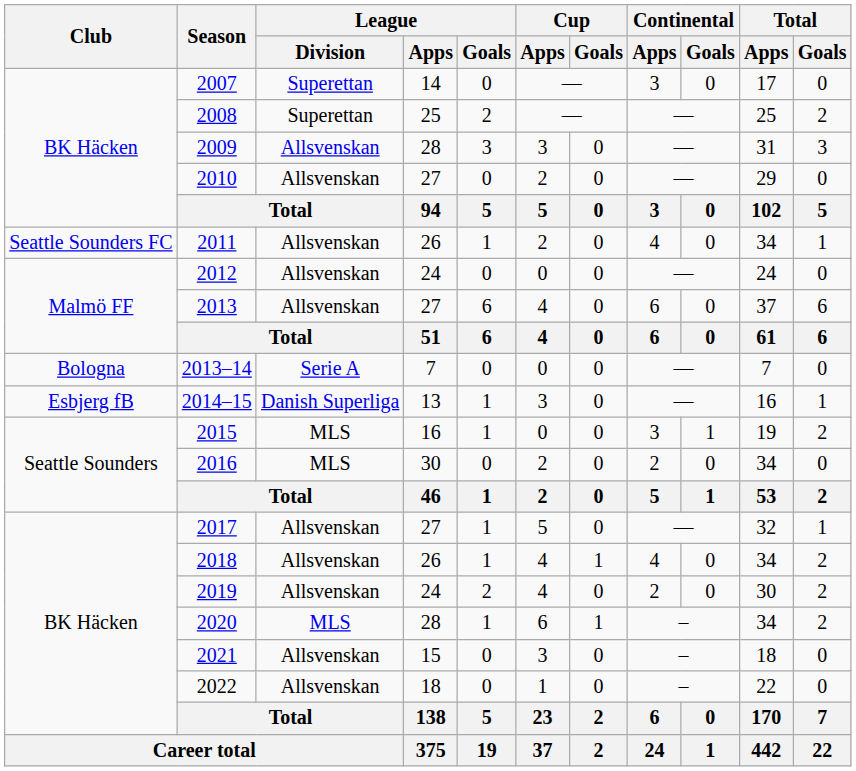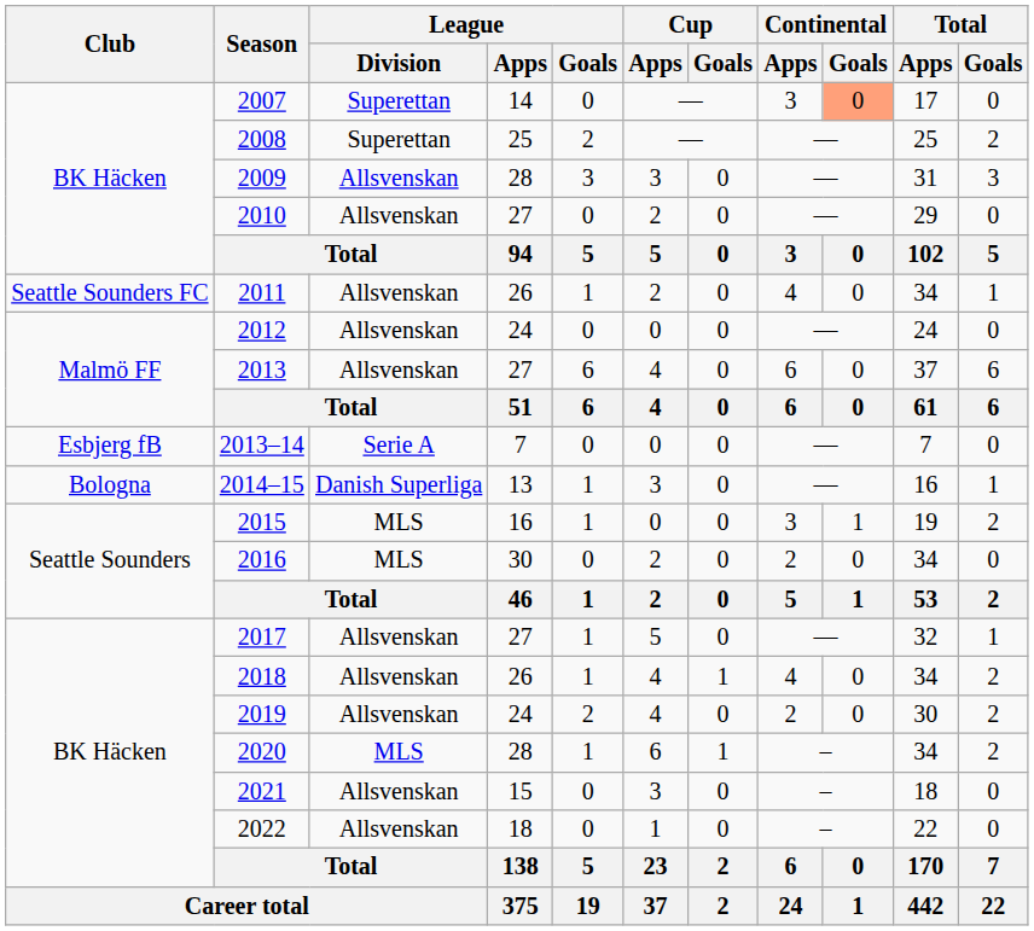 <table class="wikitable" style="text-align:center;">
 <tr>
 <th rowspan="2">Club</th>
 <th rowspan="2">Season</th>
 <th colspan="3">League</th>
 <th colspan="2">Cup</th>
 <th colspan="2">Continental</th>
 <th colspan="2">Total</th>
 </tr>
 <tr>
 <th>Division</th>
 <th>Apps</th>
 <th>Goals</th>
 <th>Apps</th>
 <th>Goals</th>
 <th>Apps</th>
 <th>Goals</th>
 <th>Apps</th>
 <th>Goals</th>
 </tr>
 <tr>
 <td rowspan="5"><a href='#'>BK Häcken</a></td>
 <td><a href='#'>2007</a></td>
 <td><a href='#'>Superettan</a></td>
 <td>14</td>
 <td>0</td>
 <td colspan="2">—</td>
 <td>3</td>
-<td>0</td>
+<td style="background: lightsalmon;">0</td>
 <td>17</td>
 <td>0</td>
 </tr>
 <tr>
 <td><a href='#'>2008</a></td>
 <td>Superettan</td>
 <td>25</td>
 <td>2</td>
 <td colspan="2">—</td>
 <td colspan="2">—</td>
 <td>25</td>
 <td>2</td>
 </tr>
 <tr>
 <td><a href='#'>2009</a></td>
 <td><a href='#'>Allsvenskan</a></td>
 <td>28</td>
 <td>3</td>
 <td>3</td>
 <td>0</td>
 <td colspan="2">—</td>
 <td>31</td>
 <td>3</td>
 </tr>
 <tr>
 <td><a href='#'>2010</a></td>
 <td>Allsvenskan</td>
 <td>27</td>
 <td>0</td>
 <td>2</td>
 <td>0</td>
 <td colspan="2">—</td>
 <td>29</td>
 <td>0</td>
 </tr>
 <tr>
 <th colspan="2">Total</th>
 <th>94</th>
 <th>5</th>
 <th>5</th>
 <th>0</th>
 <th>3</th>
 <th>0</th>
 <th>102</th>
 <th>5</th>
 </tr>
 <tr>
 <td><a href='#'>Seattle Sounders FC</a></td>
 <td><a href='#'>2011</a></td>
 <td>Allsvenskan</td>
 <td>26</td>
 <td>1</td>
 <td>2</td>
 <td>0</td>
 <td>4</td>
 <td>0</td>
 <td>34</td>
 <td>1</td>
 </tr>
 <tr>
 <td rowspan="3"><a href='#'>Malmö FF</a></td>
 <td><a href='#'>2012</a></td>
 <td>Allsvenskan</td>
 <td>24</td>
 <td>0</td>
 <td>0</td>
 <td>0</td>
 <td colspan="2">—</td>
 <td>24</td>
 <td>0</td>
 </tr>
 <tr>
 <td><a href='#'>2013</a></td>
 <td>Allsvenskan</td>
 <td>27</td>
 <td>6</td>
 <td>4</td>
 <td>0</td>
 <td>6</td>
 <td>0</td>
 <td>37</td>
 <td>6</td>
 </tr>
 <tr>
 <th colspan="2">Total</th>
 <th>51</th>
 <th>6</th>
 <th>4</th>
 <th>0</th>
 <th>6</th>
 <th>0</th>
 <th>61</th>
 <th>6</th>
 </tr>
 <tr>
-<td><a href='#'>Bologna</a></td>
+<td><a href='#'>Esbjerg fB</a></td>
 <td><a href='#'>2013–14</a></td>
 <td><a href='#'>Serie A</a></td>
 <td>7</td>
 <td>0</td>
 <td>0</td>
 <td>0</td>
 <td colspan="2">—</td>
 <td>7</td>
 <td>0</td>
 </tr>
 <tr>
-<td><a href='#'>Esbjerg fB</a></td>
+<td><a href='#'>Bologna</a></td>
 <td><a href='#'>2014–15</a></td>
 <td><a href='#'>Danish Superliga</a></td>
 <td>13</td>
 <td>1</td>
 <td>3</td>
 <td>0</td>
 <td colspan="2">—</td>
 <td>16</td>
 <td>1</td>
 </tr>
 <tr>
 <td rowspan="3">Seattle Sounders</td>
 <td><a href='#'>2015</a></td>
 <td>MLS</td>
 <td>16</td>
 <td>1</td>
 <td>0</td>
 <td>0</td>
 <td>3</td>
 <td>1</td>
 <td>19</td>
 <td>2</td>
 </tr>
 <tr>
 <td><a href='#'>2016</a></td>
 <td>MLS</td>
 <td>30</td>
 <td>0</td>
 <td>2</td>
 <td>0</td>
 <td>2</td>
 <td>0</td>
 <td>34</td>
 <td>0</td>
 </tr>
 <tr>
 <th colspan="2">Total</th>
 <th>46</th>
 <th>1</th>
 <th>2</th>
 <th>0</th>
 <th>5</th>
 <th>1</th>
 <th>53</th>
 <th>2</th>
 </tr>
 <tr>
 <td rowspan="7">BK Häcken</td>
 <td><a href='#'>2017</a></td>
 <td>Allsvenskan</td>
 <td>27</td>
 <td>1</td>
 <td>5</td>
 <td>0</td>
 <td colspan="2">—</td>
 <td>32</td>
 <td>1</td>
 </tr>
 <tr>
 <td><a href='#'>2018</a></td>
 <td>Allsvenskan</td>
 <td>26</td>
 <td>1</td>
 <td>4</td>
 <td>1</td>
 <td>4</td>
 <td>0</td>
 <td>34</td>
 <td>2</td>
 </tr>
 <tr>
 <td><a href='#'>2019</a></td>
 <td>Allsvenskan</td>
 <td>24</td>
 <td>2</td>
 <td>4</td>
 <td>0</td>
 <td>2</td>
 <td>0</td>
 <td>30</td>
 <td>2</td>
 </tr>
 <tr>
 <td><a href='#'>2020</a></td>
 <td><a href='#'>MLS</a></td>
 <td>28</td>
 <td>1</td>
 <td>6</td>
 <td>1</td>
 <td colspan="2">–</td>
 <td>34</td>
 <td>2</td>
 </tr>
 <tr>
 <td><a href='#'>2021</a></td>
 <td>Allsvenskan</td>
 <td>15</td>
 <td>0</td>
 <td>3</td>
 <td>0</td>
 <td colspan="2">–</td>
 <td>18</td>
 <td>0</td>
 </tr>
 <tr>
 <td>2022</td>
 <td>Allsvenskan</td>
 <td>18</td>
 <td>0</td>
 <td>1</td>
 <td>0</td>
 <td colspan="2">–</td>
 <td>22</td>
 <td>0</td>
 </tr>
 <tr>
 <th colspan="2">Total</th>
 <th>138</th>
 <th>5</th>
 <th>23</th>
 <th>2</th>
 <th>6</th>
 <th>0</th>
 <th>170</th>
 <th>7</th>
 </tr>
 <tr>
 <th colspan="3">Career total</th>
 <th>375</th>
 <th>19</th>
 <th>37</th>
 <th>2</th>
 <th>24</th>
 <th>1</th>
 <th>442</th>
 <th>22</th>
 </tr>
 </table>
